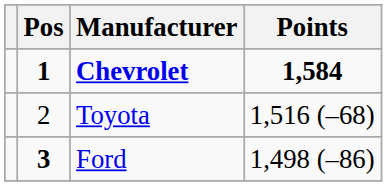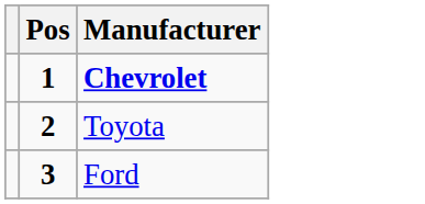 <table class="wikitable" style="font-size: 95%;">
 <tr>
 <th></th>
 <th>Pos</th>
 <th>Manufacturer</th>
-<th>Points</th>
 </tr>
 <tr>
 <td align="left"></td>
 <td style="text-align:center;"><strong>1</strong></td>
 <td><strong><a href='#'>Chevrolet</a></strong></td>
-<td style="text-align:center;"><strong>1,584</strong></td>
 </tr>
 <tr>
 <td align="left"></td>
-<td style="text-align:center;">2</td>
+<td style="text-align:center;"><strong>2</strong></td>
 <td><a href='#'>Toyota</a></td>
-<td style="text-align:center;">1,516 (–68)</td>
 </tr>
 <tr>
 <td align="left"></td>
 <td style="text-align:center;"><strong>3</strong></td>
 <td><a href='#'>Ford</a></td>
-<td style="text-align:center;">1,498 (–86)</td>
 </tr>
 </table>
